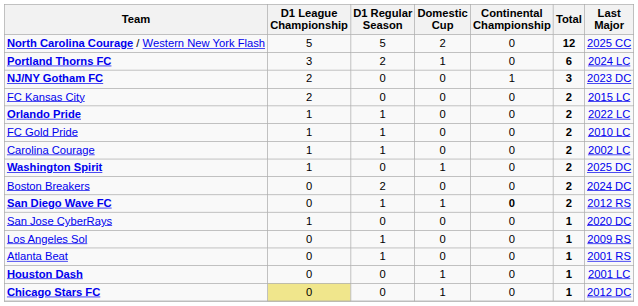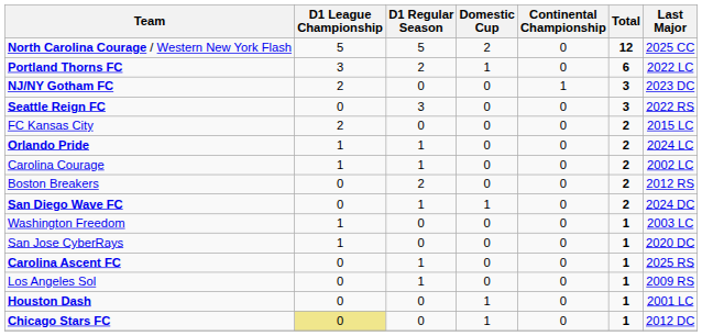 <table class="sortable wikitable" style="text-align:center">
 <tr>
 <th>Team</th>
 <th>D1 League<br>Championship</th>
 <th>D1 Regular<br>Season</th>
 <th>Domestic<br>Cup</th>
 <th>Continental<br>Championship</th>
 <th>Total</th>
 <th>Last<br>Major</th>
 </tr>
 <tr>
 <td align=left><strong><a href='#'>North Carolina Courage</a></strong> / <a href='#'>Western New York Flash</a></td>
 <td>5</td>
 <td>5</td>
 <td>2</td>
 <td>0</td>
 <td><strong>12</strong></td>
 <td><a href='#'>2025 CC</a></td>
 </tr>
 <tr>
 <td align=left><strong><a href='#'>Portland Thorns FC</a></strong></td>
 <td>3</td>
 <td>2</td>
 <td>1</td>
 <td>0</td>
 <td><strong>6</strong></td>
-<td><a href='#'>2024 LC</a></td>
+<td><a href='#'>2022 LC</a></td>
 </tr>
 <tr>
 <td align=left><strong><a href='#'>NJ/NY Gotham FC</a></strong></td>
 <td>2</td>
 <td>0</td>
 <td>0</td>
 <td>1</td>
 <td><strong>3</strong></td>
 <td><a href='#'>2023 DC</a></td>
+</tr>
+<tr>
+<td align=left><strong><a href='#'>Seattle Reign FC</a></strong></td>
+<td>0</td>
+<td>3</td>
+<td>0</td>
+<td>0</td>
+<td><strong>3</strong></td>
+<td><a href='#'>2022 RS</a></td>
 </tr>
 <tr>
 <td align=left><a href='#'>FC Kansas City</a> </td>
 <td>2</td>
 <td>0</td>
 <td>0</td>
 <td>0</td>
 <td><strong>2</strong></td>
 <td><a href='#'>2015 LC</a></td>
 </tr>
 <tr>
 <td align=left><strong><a href='#'>Orlando Pride</a></strong></td>
 <td>1</td>
 <td>1</td>
 <td>0</td>
 <td>0</td>
 <td><strong>2</strong></td>
-<td><a href='#'>2022 LC</a></td>
-</tr>
-<tr>
-<td align=left><a href='#'>FC Gold Pride</a> </td>
-<td>1</td>
-<td>1</td>
-<td>0</td>
-<td>0</td>
-<td><strong>2</strong></td>
-<td><a href='#'>2010 LC</a></td>
+<td><a href='#'>2024 LC</a></td>
 </tr>
 <tr>
 <td align=left><a href='#'>Carolina Courage</a> </td>
 <td>1</td>
 <td>1</td>
 <td>0</td>
 <td>0</td>
 <td><strong>2</strong></td>
 <td><a href='#'>2002 LC</a></td>
 </tr>
 <tr>
-<td align=left><strong><a href='#'>Washington Spirit</a></strong></td>
-<td>1</td>
-<td>0</td>
-<td>1</td>
-<td>0</td>
-<td><strong>2</strong></td>
-<td><a href='#'>2025 DC</a></td>
-</tr>
-<tr>
 <td align=left><a href='#'>Boston Breakers</a> </td>
 <td>0</td>
 <td>2</td>
 <td>0</td>
 <td>0</td>
 <td><strong>2</strong></td>
-<td><a href='#'>2024 DC</a></td>
+<td><a href='#'>2012 RS</a></td>
 </tr>
 <tr>
 <td align=left><strong><a href='#'>San Diego Wave FC</a></strong></td>
 <td>0</td>
 <td>1</td>
 <td>1</td>
-<td><strong>0</strong></td>
+<td>0</td>
 <td><strong>2</strong></td>
-<td><a href='#'>2012 RS</a></td>
+<td><a href='#'>2024 DC</a></td>
+</tr>
+<tr>
+<td align=left><a href='#'>Washington Freedom</a> </td>
+<td>1</td>
+<td>0</td>
+<td>0</td>
+<td>0</td>
+<td><strong>1</strong></td>
+<td><a href='#'>2003 LC</a></td>
 </tr>
 <tr>
 <td align=left><a href='#'>San Jose CyberRays</a> </td>
 <td>1</td>
 <td>0</td>
 <td>0</td>
 <td>0</td>
 <td><strong>1</strong></td>
 <td><a href='#'>2020 DC</a></td>
 </tr>
 <tr>
+<td align=left><strong><a href='#'>Carolina Ascent FC</a></strong></td>
+<td>0</td>
+<td>1</td>
+<td>0</td>
+<td>0</td>
+<td><strong>1</strong></td>
+<td><a href='#'>2025 RS</a></td>
+</tr>
+<tr>
 <td align=left><a href='#'>Los Angeles Sol</a> </td>
 <td>0</td>
 <td>1</td>
 <td>0</td>
 <td>0</td>
 <td><strong>1</strong></td>
 <td><a href='#'>2009 RS</a></td>
-</tr>
-<tr>
-<td align=left><a href='#'>Atlanta Beat</a> </td>
-<td>0</td>
-<td>1</td>
-<td>0</td>
-<td>0</td>
-<td><strong>1</strong></td>
-<td><a href='#'>2001 RS</a></td>
 </tr>
 <tr>
 <td align=left><strong><a href='#'>Houston Dash</a></strong></td>
 <td>0</td>
 <td>0</td>
 <td>1</td>
 <td>0</td>
 <td><strong>1</strong></td>
 <td><a href='#'>2001 LC</a></td>
 </tr>
 <tr>
 <td align=left><strong><a href='#'>Chicago Stars FC</a></strong></td>
 <td style="background: khaki;">0</td>
 <td>0</td>
 <td>1</td>
 <td>0</td>
 <td><strong>1</strong></td>
 <td><a href='#'>2012 DC</a></td>
 </tr>
 <tr>
 </tr>
 </table>
